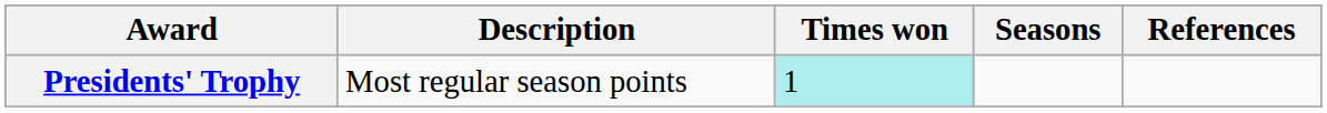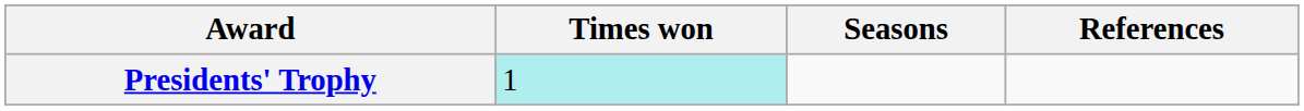 <table class="wikitable" width="75%">
 <tr>
 <th scope="col">Award</th>
-<th scope="col">Description</th>
 <th scope="col">Times won</th>
 <th scope="col">Seasons</th>
 <th scope="col">References</th>
 </tr>
 <tr>
 <th scope="row"><a href='#'>Presidents' Trophy</a></th>
-<td>Most regular season points</td>
 <td style="background: paleturquoise;">1</td>
 <td></td>
 <td></td>
 </tr>
 </table>
